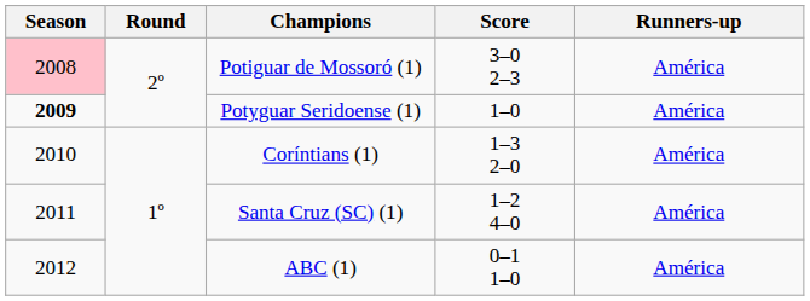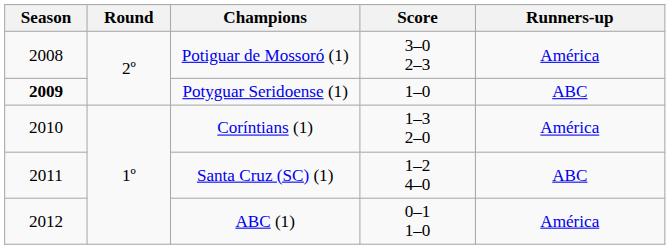 <table class="wikitable" style="text-align:center; margin-left:1em;">
 <tr>
 <th style="width:70px">Season</th>
 <th style="width:70px">Round</th>
 <th style="width:170px">Champions</th>
 <th style="width:100px">Score</th>
 <th style="width:170px">Runners-up</th>
 </tr>
 <tr>
-<td style="background: pink;">2008</td>
+<td>2008</td>
 <td rowspan=2>2º</td>
 <td><a href='#'>Potiguar de Mossoró</a> (1)</td>
 <td>3–0<br>2–3</td>
 <td><a href='#'>América</a></td>
 </tr>
 <tr>
 <td><strong>2009</strong></td>
 <td><a href='#'>Potyguar Seridoense</a> (1)</td>
 <td>1–0</td>
-<td><a href='#'>América</a></td>
+<td><a href='#'>ABC</a></td>
 </tr>
 <tr>
 <td>2010</td>
 <td rowspan=3>1º</td>
 <td><a href='#'>Coríntians</a> (1)</td>
 <td>1–3<br>2–0</td>
 <td><a href='#'>América</a></td>
 </tr>
 <tr>
 <td>2011</td>
 <td><a href='#'>Santa Cruz (SC)</a> (1)</td>
 <td>1–2<br>4–0</td>
-<td><a href='#'>América</a></td>
+<td><a href='#'>ABC</a></td>
 </tr>
 <tr>
 <td>2012</td>
 <td><a href='#'>ABC</a> (1)</td>
 <td>0–1<br>1–0</td>
 <td><a href='#'>América</a></td>
 </tr>
 </table>
